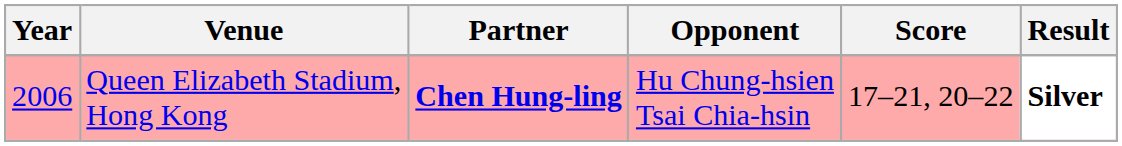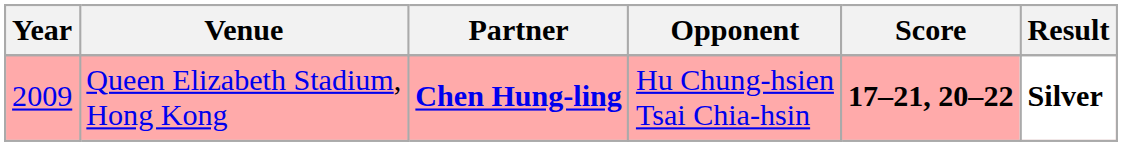 <table class="sortable wikitable" style="font-size: 90%;">
 <tr>
 <th>Year</th>
 <th>Venue</th>
 <th>Partner</th>
 <th>Opponent</th>
 <th>Score</th>
 <th>Result</th>
 </tr>
 <tr>
 </tr>
 <tr style="background:#FFAAAA">
-<td align="center"><a href='#'>2006</a></td>
+<td align="center"><a href='#'>2009</a></td>
 <td align="left"><a href='#'>Queen Elizabeth Stadium</a>,<br><a href='#'>Hong Kong</a></td>
 <td align="left"><strong> <a href='#'>Chen Hung-ling</a></strong></td>
 <td align="left"> <a href='#'>Hu Chung-hsien</a><br> <a href='#'>Tsai Chia-hsin</a></td>
-<td align="left">17–21, 20–22</td>
+<td align="left"><strong>17–21, 20–22</strong></td>
 <td style="text-align:left; background:white"> <strong>Silver</strong></td>
 </tr>
 </table>
